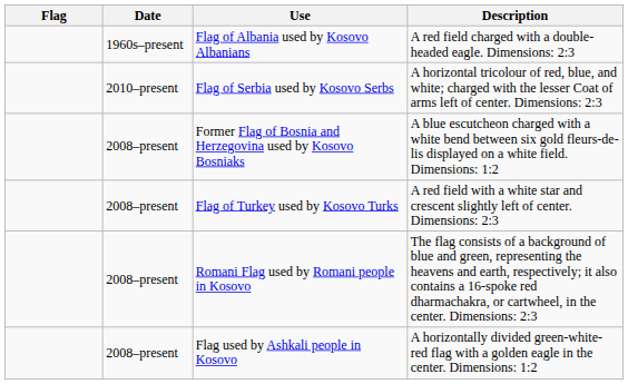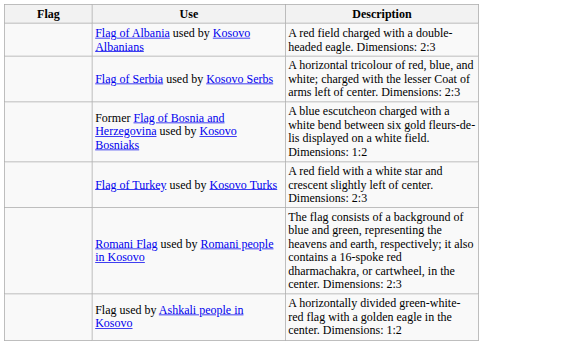 <table class="wikitable">
 <tr>
 <th width="110">Flag</th>
-<th width="100">Date</th>
 <th width="250">Use</th>
 <th width="250">Description</th>
 </tr>
 <tr>
 <td></td>
-<td>1960s–present</td>
 <td><a href='#'>Flag of Albania</a> used by <a href='#'>Kosovo Albanians</a></td>
 <td>A red field charged with a double-headed eagle. Dimensions: 2:3</td>
 </tr>
 <tr>
 <td></td>
-<td>2010–present</td>
 <td><a href='#'>Flag of Serbia</a> used by <a href='#'>Kosovo Serbs</a></td>
 <td>A horizontal tricolour of red, blue, and white; charged with the lesser Coat of arms left of center. Dimensions: 2:3</td>
 </tr>
 <tr>
 <td></td>
-<td>2008–present</td>
 <td>Former <a href='#'>Flag of Bosnia and Herzegovina</a> used by <a href='#'>Kosovo Bosniaks</a></td>
 <td>A blue escutcheon charged with a white bend between six gold fleurs-de-lis displayed on a white field. Dimensions: 1:2</td>
 </tr>
 <tr>
 <td></td>
-<td>2008–present</td>
 <td><a href='#'>Flag of Turkey</a> used by <a href='#'>Kosovo Turks</a></td>
 <td>A red field with a white star and crescent slightly left of center. Dimensions: 2:3</td>
 </tr>
 <tr>
 <td></td>
-<td>2008–present</td>
 <td><a href='#'>Romani Flag</a> used by <a href='#'>Romani people in Kosovo</a></td>
 <td>The flag consists of a background of blue and green, representing the heavens and earth, respectively; it also contains a 16-spoke red dharmachakra, or cartwheel, in the center. Dimensions: 2:3</td>
 </tr>
 <tr>
 <td></td>
-<td>2008–present</td>
 <td>Flag used by <a href='#'>Ashkali people in Kosovo</a></td>
 <td>A horizontally divided green-white-red flag with a golden eagle in the center. Dimensions: 1:2</td>
 </tr>
 </table>
